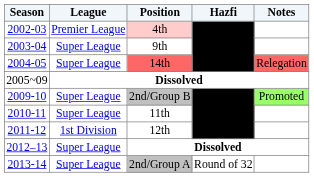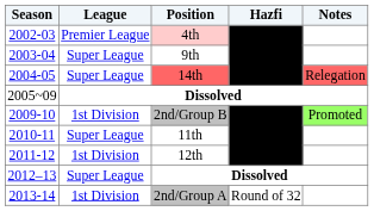 <table border="1" cellpadding="2" style="border-collapse:collapse; text-align:center; font-size:normal;">
 <tr style="background:#f0f6fa;">
 <th>Season</th>
 <th>League</th>
 <th>Position</th>
 <th>Hazfi</th>
 <th>Notes</th>
 </tr>
 <tr>
 <td><a href='#'>2002-03</a></td>
 <td><a href='#'>Premier League</a></td>
 <td bgcolor=#FFCCCC>4th</td>
 <td rowspan=3 bgcolor= black></td>
 <td></td>
 </tr>
 <tr>
 <td><a href='#'>2003-04</a></td>
 <td><a href='#'>Super League</a></td>
 <td>9th</td>
 <td></td>
 </tr>
 <tr>
 <td><a href='#'>2004-05</a></td>
 <td><a href='#'>Super League</a></td>
 <td bgcolor=FF6666>14th</td>
 <td bgcolor=FF6666>Relegation</td>
 </tr>
 <tr>
 <td>2005~09</td>
 <th colspan=4>Dissolved</th>
 </tr>
 <tr>
 <td><a href='#'>2009-10</a></td>
-<td><a href='#'>Super League</a></td>
+<td><a href='#'>1st Division</a></td>
 <td bgcolor=silver>2nd/Group B</td>
 <td rowspan=3 bgcolor= black></td>
 <td bgcolor=99FF66>Promoted </td>
 </tr>
 <tr>
 <td><a href='#'>2010-11</a></td>
 <td><a href='#'>Super League</a></td>
 <td>11th</td>
 <td></td>
 </tr>
 <tr>
 <td><a href='#'>2011-12</a></td>
 <td><a href='#'>1st Division</a></td>
 <td>12th</td>
 <td></td>
 </tr>
 <tr>
 <td><a href='#'>2012–13</a></td>
 <td><a href='#'>Super League</a></td>
 <th colspan=3>Dissolved</th>
 </tr>
 <tr>
 <td><a href='#'>2013-14</a></td>
-<td><a href='#'>Super League</a></td>
+<td><a href='#'>1st Division</a></td>
 <td bgcolor=silver>2nd/Group A</td>
 <td>Round of 32</td>
 <td></td>
 </tr>
 </table>
